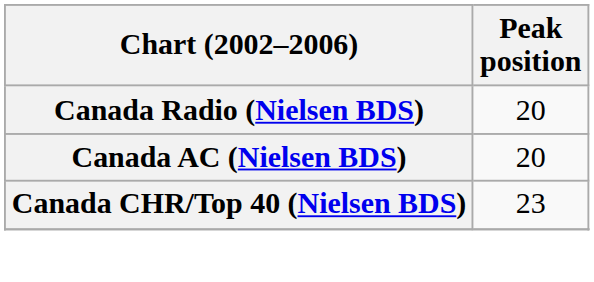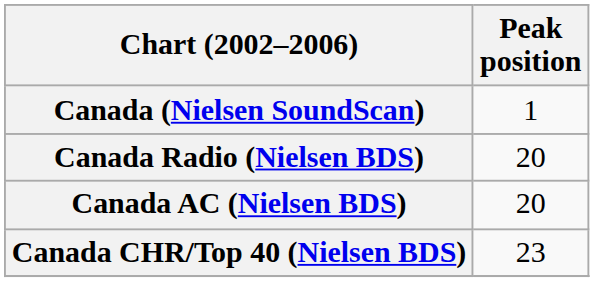 <table class="wikitable sortable plainrowheaders" style="text-align:center">
 <tr>
 <th scope="col">Chart (2002–2006)</th>
 <th scope="col">Peak <br>position</th>
+</tr>
+<tr>
+<th scope="row">Canada (<a href='#'>Nielsen SoundScan</a>)</th>
+<td>1</td>
 </tr>
 <tr>
 <th scope="row">Canada Radio (<a href='#'>Nielsen BDS</a>)</th>
 <td>20</td>
 </tr>
 <tr>
 <th scope="row">Canada AC (<a href='#'>Nielsen BDS</a>)</th>
 <td>20</td>
 </tr>
 <tr>
 <th scope="row">Canada CHR/Top 40 (<a href='#'>Nielsen BDS</a>)</th>
 <td>23</td>
 </tr>
 <tr>
 </tr>
 <tr>
 </tr>
 <tr>
 </tr>
 <tr>
 </tr>
 <tr>
 </tr>
 <tr>
 </tr>
 </table>
